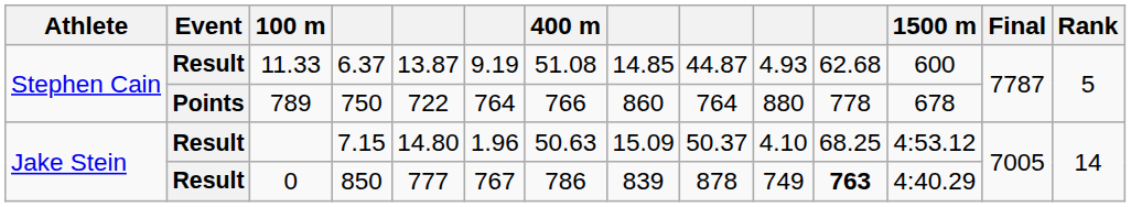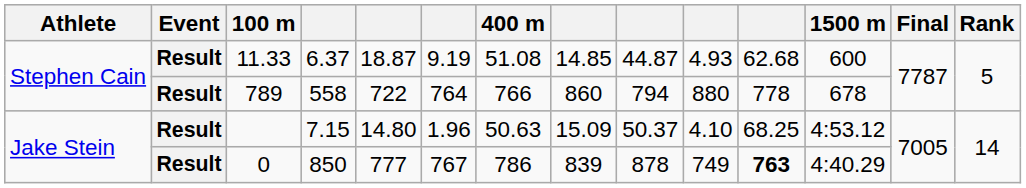 <table class="wikitable" style="font-size:90%;">
 <tr>
 <th>Athlete</th>
 <th>Event</th>
 <th>100 m</th>
 <th></th>
 <th></th>
 <th></th>
 <th>400 m</th>
 <th></th>
 <th></th>
 <th></th>
 <th></th>
 <th>1500 m</th>
 <th>Final</th>
 <th>Rank</th>
 </tr>
 <tr align=center>
 <td align=left rowspan=2><a href='#'>Stephen Cain</a></td>
 <th style="font-size:95%">Result</th>
 <td>11.33</td>
 <td>6.37</td>
-<td>13.87</td>
+<td>18.87</td>
 <td>9.19</td>
 <td>51.08</td>
 <td>14.85</td>
 <td>44.87</td>
 <td>4.93</td>
 <td>62.68</td>
 <td>600</td>
 <td rowspan=2>7787</td>
 <td rowspan=2>5</td>
 </tr>
 <tr align=center>
-<th style="font-size:95%">Points</th>
+<th style="font-size:95%">Result</th>
 <td>789</td>
-<td>750</td>
+<td>558</td>
 <td>722</td>
 <td>764</td>
 <td>766</td>
 <td>860</td>
-<td>764</td>
+<td>794</td>
 <td>880</td>
 <td>778</td>
 <td>678</td>
 </tr>
 <tr align=center>
 <td align=left rowspan=2><a href='#'>Jake Stein</a></td>
 <th style="font-size:95%">Result</th>
 <td></td>
 <td>7.15</td>
 <td>14.80</td>
 <td>1.96</td>
 <td>50.63</td>
 <td>15.09</td>
 <td>50.37</td>
 <td>4.10</td>
 <td>68.25</td>
 <td>4:53.12</td>
 <td rowspan=2>7005</td>
 <td rowspan=2>14</td>
 </tr>
 <tr align=center>
 <th style="font-size:95%">Result</th>
 <td>0</td>
 <td>850</td>
 <td>777</td>
 <td>767</td>
 <td>786</td>
 <td>839</td>
 <td>878</td>
 <td>749</td>
 <td><strong>763</strong></td>
 <td>4:40.29</td>
 </tr>
 </table>
